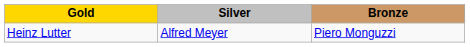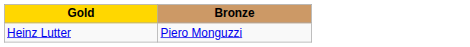 <table class="wikitable" style="text-align:left">
 <tr align="center">
 <td width=200 bgcolor=gold><strong>Gold</strong></td>
-<td width=200 bgcolor=silver><strong>Silver</strong></td>
 <td width=200 bgcolor=CC9966><strong>Bronze</strong></td>
 </tr>
 <tr>
 <td><a href='#'>Heinz Lutter</a><br><em></em></td>
-<td><a href='#'>Alfred Meyer</a><br><em></em></td>
 <td><a href='#'>Piero Monguzzi</a><br><em></em></td>
 </tr>
 </table>
